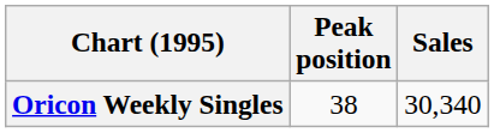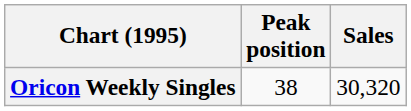 <table class="wikitable sortable plainrowheaders">
 <tr>
 <th scope="col">Chart (1995)</th>
 <th scope="col">Peak<br>position</th>
 <th scope="col">Sales</th>
 </tr>
 <tr>
 <th scope="row"><a href='#'>Oricon</a> Weekly Singles</th>
 <td align="center">38</td>
-<td align="center">30,340</td>
+<td align="center">30,320</td>
 </tr>
 </table>
